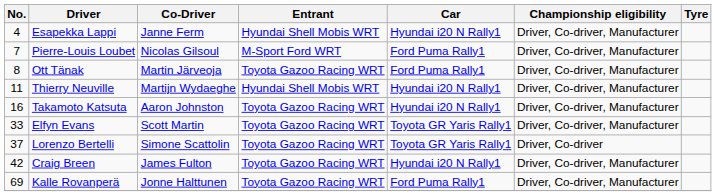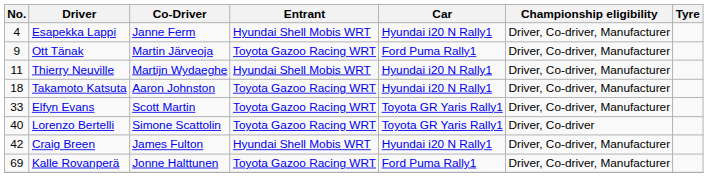 <table class="wikitable" style="font-size: 85%;">
 <tr>
 <th>No.</th>
 <th>Driver</th>
 <th>Co-Driver</th>
 <th>Entrant</th>
 <th>Car</th>
 <th>Championship eligibility</th>
 <th>Tyre</th>
 </tr>
 <tr>
 <td align="center">4</td>
 <td> <a href='#'>Esapekka Lappi</a></td>
 <td> <a href='#'>Janne Ferm</a></td>
 <td> <a href='#'>Hyundai Shell Mobis WRT</a></td>
 <td><a href='#'>Hyundai i20 N Rally1</a></td>
 <td>Driver, Co-driver, Manufacturer</td>
 <td align="center"></td>
 </tr>
 <tr>
-<td align="center">7</td>
-<td> <a href='#'>Pierre-Louis Loubet</a></td>
-<td> <a href='#'>Nicolas Gilsoul</a></td>
-<td> <a href='#'>M-Sport Ford WRT</a></td>
-<td><a href='#'>Ford Puma Rally1</a></td>
-<td>Driver, Co-driver, Manufacturer</td>
-<td align="center"></td>
-</tr>
-<tr>
-<td align="center">8</td>
+<td align="center">9</td>
 <td> <a href='#'>Ott Tänak</a></td>
 <td> <a href='#'>Martin Järveoja</a></td>
 <td> <a href='#'>Toyota Gazoo Racing WRT</a></td>
 <td><a href='#'>Ford Puma Rally1</a></td>
 <td>Driver, Co-driver, Manufacturer</td>
 <td align="center"></td>
 </tr>
 <tr>
 <td align="center">11</td>
 <td> <a href='#'>Thierry Neuville</a></td>
 <td> <a href='#'>Martijn Wydaeghe</a></td>
 <td> <a href='#'>Hyundai Shell Mobis WRT</a></td>
 <td><a href='#'>Hyundai i20 N Rally1</a></td>
 <td>Driver, Co-driver, Manufacturer</td>
 <td align="center"></td>
 </tr>
 <tr>
-<td align="center">16</td>
+<td align="center">18</td>
 <td> <a href='#'>Takamoto Katsuta</a></td>
 <td> <a href='#'>Aaron Johnston</a></td>
 <td> <a href='#'>Toyota Gazoo Racing WRT</a></td>
 <td><a href='#'>Hyundai i20 N Rally1</a></td>
 <td>Driver, Co-driver, Manufacturer</td>
 <td align="center"></td>
 </tr>
 <tr>
 <td align="center">33</td>
 <td> <a href='#'>Elfyn Evans</a></td>
 <td> <a href='#'>Scott Martin</a></td>
 <td> <a href='#'>Toyota Gazoo Racing WRT</a></td>
 <td><a href='#'>Toyota GR Yaris Rally1</a></td>
 <td>Driver, Co-driver, Manufacturer</td>
 <td align="center"></td>
 </tr>
 <tr>
-<td align="center">37</td>
+<td align="center">40</td>
 <td> <a href='#'>Lorenzo Bertelli</a></td>
 <td> <a href='#'>Simone Scattolin</a></td>
 <td> <a href='#'>Toyota Gazoo Racing WRT</a></td>
 <td><a href='#'>Toyota GR Yaris Rally1</a></td>
 <td>Driver, Co-driver</td>
 <td align="center"></td>
 </tr>
 <tr>
 <td align="center">42</td>
 <td> <a href='#'>Craig Breen</a></td>
 <td> <a href='#'>James Fulton</a></td>
-<td> <a href='#'>Toyota Gazoo Racing WRT</a></td>
+<td> <a href='#'>Hyundai Shell Mobis WRT</a></td>
 <td><a href='#'>Hyundai i20 N Rally1</a></td>
 <td>Driver, Co-driver, Manufacturer</td>
 <td align="center"></td>
 </tr>
 <tr>
 <td align="center">69</td>
 <td> <a href='#'>Kalle Rovanperä</a></td>
 <td> <a href='#'>Jonne Halttunen</a></td>
 <td> <a href='#'>Toyota Gazoo Racing WRT</a></td>
 <td><a href='#'>Ford Puma Rally1</a></td>
 <td>Driver, Co-driver, Manufacturer</td>
 <td align="center"></td>
 </tr>
 <tr>
 </tr>
 </table>
